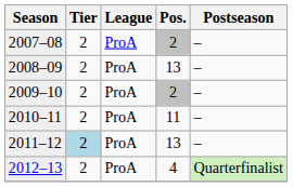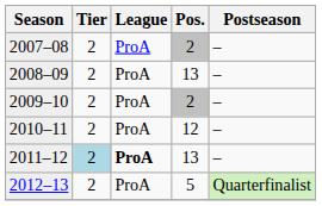 <table class="wikitable" style="font-size:85%">
 <tr>
 <th>Season</th>
 <th>Tier</th>
 <th>League</th>
 <th>Pos.</th>
 <th>Postseason</th>
 </tr>
 <tr>
 <td style="background:#efefef;">2007–08</td>
 <td align="center">2</td>
 <td><a href='#'>ProA</a></td>
 <td align="center" style="background:silver">2</td>
 <td style="background: ">–</td>
 </tr>
 <tr>
 <td style="background:#efefef;">2008–09</td>
 <td align="center">2</td>
 <td>ProA</td>
 <td align="center" style="background: ">13</td>
 <td style="background: ">–</td>
 </tr>
 <tr>
 <td style="background:#efefef;">2009–10</td>
 <td align="center">2</td>
 <td>ProA</td>
 <td align="center" style="background:silver">2</td>
 <td style="background: ">–</td>
 </tr>
 <tr>
 <td style="background:#efefef;">2010–11</td>
 <td align="center">2</td>
 <td>ProA</td>
-<td align="center" style="background: ;">11</td>
+<td align="center" style="background: ;">12</td>
 <td style="background: ">–</td>
 </tr>
 <tr>
 <td style="background:#efefef;">2011–12</td>
 <td align="center" style="background: lightblue;">2</td>
-<td>ProA</td>
+<td><strong>ProA</strong></td>
 <td align="center" style="background: ;">13</td>
 <td style="background: ">–</td>
 </tr>
 <tr>
 <td style="background:#efefef;"><a href='#'>2012–13</a></td>
 <td align="center">2</td>
 <td>ProA</td>
-<td align="center">4</td>
+<td align="center">5</td>
 <td style="background:#D0F0C0">Quarterfinalist</td>
 </tr>
 <tr>
 </tr>
 </table>
